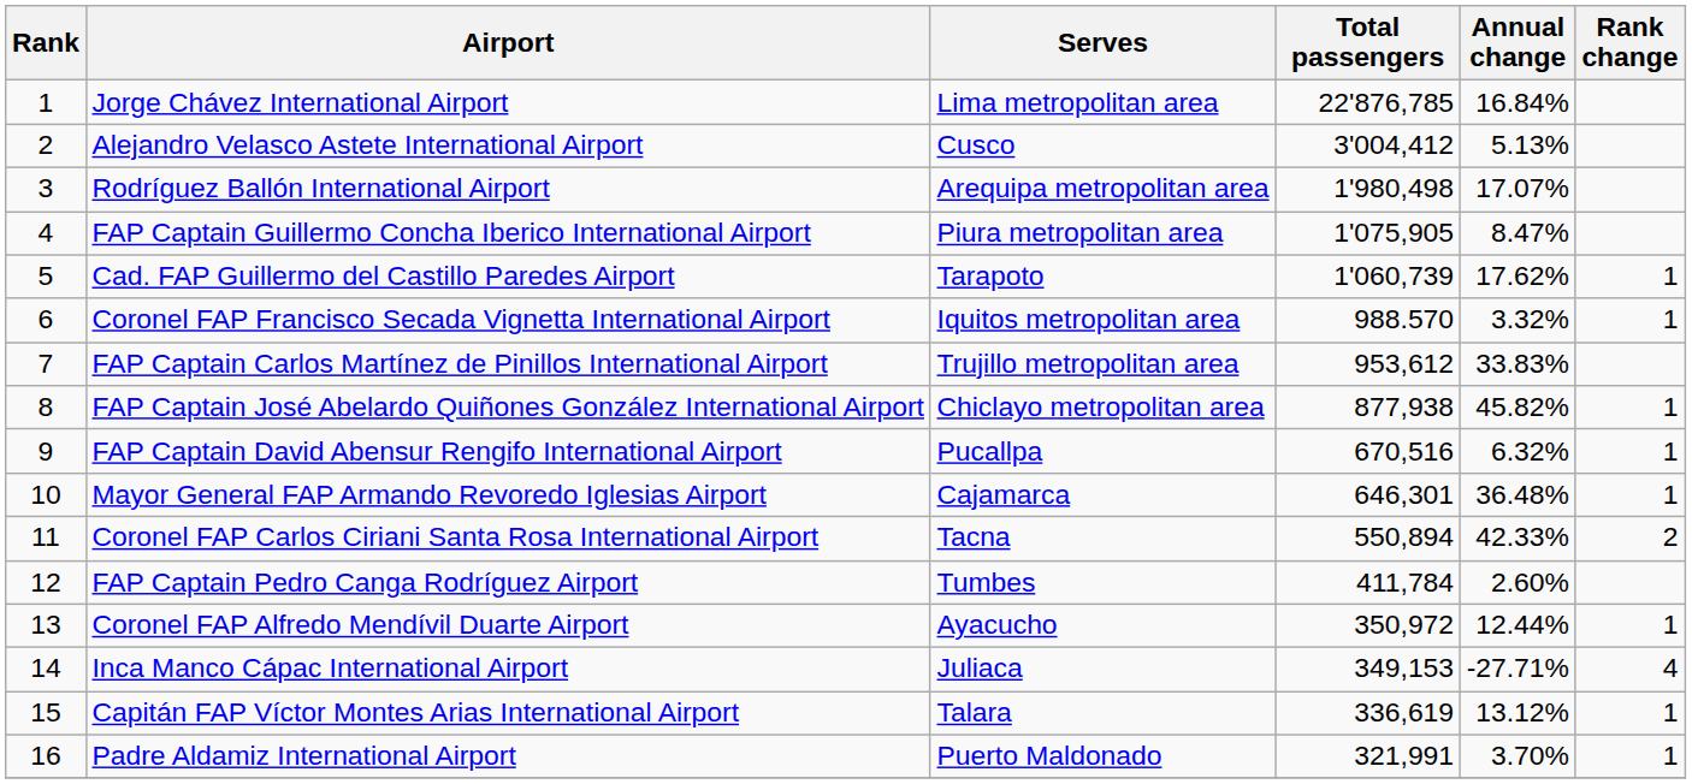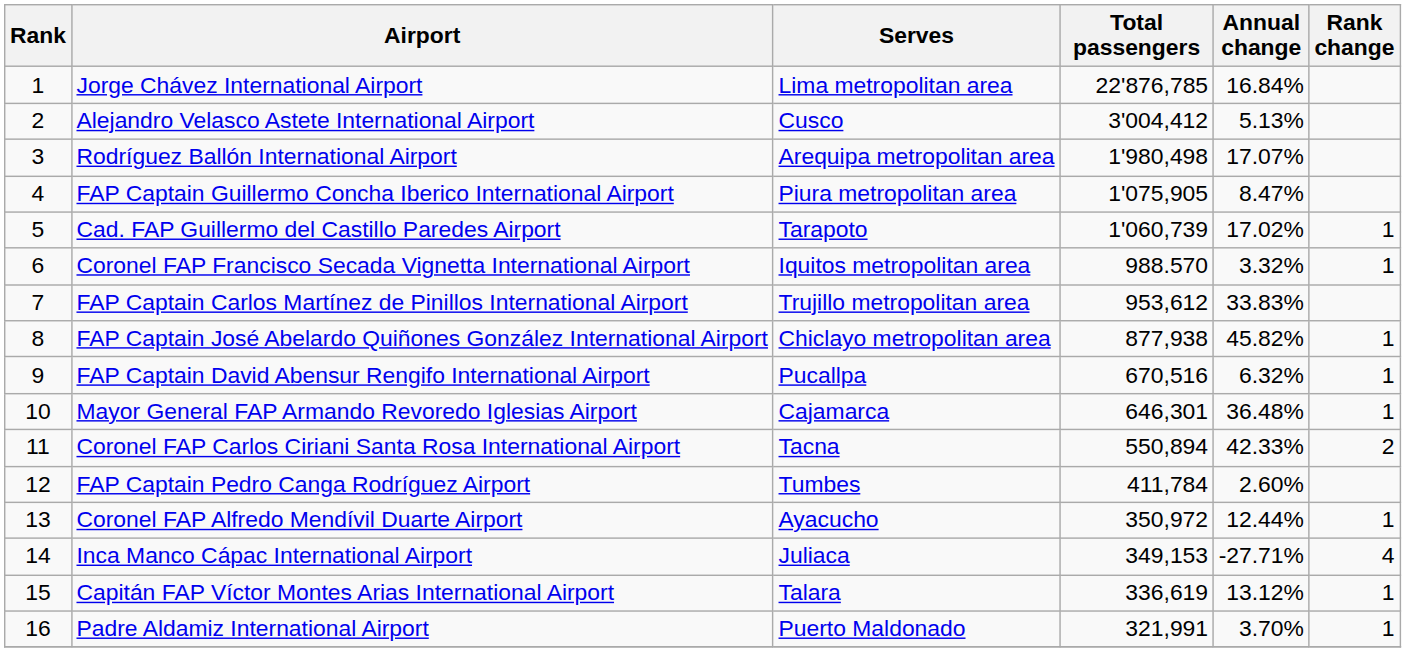 <table class="wikitable sortable">
 <tr>
 <th>Rank</th>
 <th>Airport</th>
 <th>Serves</th>
 <th style="width:100px">Total<br>passengers</th>
 <th>Annual<br>change</th>
 <th>Rank<br>change</th>
 </tr>
 <tr>
 <td align="center">1</td>
 <td><a href='#'>Jorge Chávez International Airport</a></td>
 <td><a href='#'>Lima metropolitan area</a></td>
 <td align="right">22'876,785</td>
 <td align="right">16.84%</td>
 <td align="right"></td>
 </tr>
 <tr>
 <td align="center">2</td>
 <td><a href='#'>Alejandro Velasco Astete International Airport</a></td>
 <td><a href='#'>Cusco</a></td>
 <td align="right">3'004,412</td>
 <td align="right">5.13%</td>
 <td align="right"></td>
 </tr>
 <tr>
 <td align="center">3</td>
 <td><a href='#'>Rodríguez Ballón International Airport</a></td>
 <td><a href='#'>Arequipa metropolitan area</a></td>
 <td align="right">1'980,498</td>
 <td align="right">17.07%</td>
 <td align="right"></td>
 </tr>
 <tr>
 <td align="center">4</td>
 <td><a href='#'>FAP Captain Guillermo Concha Iberico International Airport</a></td>
 <td><a href='#'>Piura metropolitan area</a></td>
 <td align="right">1'075,905</td>
 <td align="right">8.47%</td>
 <td align="right"></td>
 </tr>
 <tr>
 <td align="center">5</td>
 <td><a href='#'>Cad. FAP Guillermo del Castillo Paredes Airport</a></td>
 <td><a href='#'>Tarapoto</a></td>
 <td align="right">1'060,739</td>
-<td align="right">17.62%</td>
+<td align="right">17.02%</td>
 <td align="right">1</td>
 </tr>
 <tr>
 <td align="center">6</td>
 <td><a href='#'>Coronel FAP Francisco Secada Vignetta International Airport</a></td>
 <td><a href='#'>Iquitos metropolitan area</a></td>
 <td align="right">988.570</td>
 <td align="right">3.32%</td>
 <td align="right">1</td>
 </tr>
 <tr>
 <td align="center">7</td>
 <td><a href='#'>FAP Captain Carlos Martínez de Pinillos International Airport</a></td>
 <td><a href='#'>Trujillo metropolitan area</a></td>
 <td align="right">953,612</td>
 <td align="right">33.83%</td>
 <td align="right"></td>
 </tr>
 <tr>
 <td align="center">8</td>
 <td><a href='#'>FAP Captain José Abelardo Quiñones González International Airport</a></td>
 <td><a href='#'>Chiclayo metropolitan area</a></td>
 <td align="right">877,938</td>
 <td align="right">45.82%</td>
 <td align="right">1</td>
 </tr>
 <tr>
 <td align="center">9</td>
 <td><a href='#'>FAP Captain David Abensur Rengifo International Airport</a></td>
 <td><a href='#'>Pucallpa</a></td>
 <td align="right">670,516</td>
 <td align="right">6.32%</td>
 <td align="right">1</td>
 </tr>
 <tr>
 <td align="center">10</td>
 <td><a href='#'>Mayor General FAP Armando Revoredo Iglesias Airport</a></td>
 <td><a href='#'>Cajamarca</a></td>
 <td align="right">646,301</td>
 <td align="right">36.48%</td>
 <td align="right">1</td>
 </tr>
 <tr>
 <td align="center">11</td>
 <td><a href='#'>Coronel FAP Carlos Ciriani Santa Rosa International Airport</a></td>
 <td><a href='#'>Tacna</a></td>
 <td align="right">550,894</td>
 <td align="right">42.33%</td>
 <td align="right">2</td>
 </tr>
 <tr>
 <td align="center">12</td>
 <td><a href='#'>FAP Captain Pedro Canga Rodríguez Airport</a></td>
 <td><a href='#'>Tumbes</a></td>
 <td align="right">411,784</td>
 <td align="right">2.60%</td>
 <td align="right"></td>
 </tr>
 <tr>
 <td align="center">13</td>
 <td><a href='#'>Coronel FAP Alfredo Mendívil Duarte Airport</a></td>
 <td><a href='#'>Ayacucho</a></td>
 <td align="right">350,972</td>
 <td align="right">12.44%</td>
 <td align="right">1</td>
 </tr>
 <tr>
 <td align="center">14</td>
 <td><a href='#'>Inca Manco Cápac International Airport</a></td>
 <td><a href='#'>Juliaca</a></td>
 <td align="right">349,153</td>
 <td align="right">-27.71%</td>
 <td align="right">4</td>
 </tr>
 <tr>
 <td align="center">15</td>
 <td><a href='#'>Capitán FAP Víctor Montes Arias International Airport</a></td>
 <td><a href='#'>Talara</a></td>
 <td align="right">336,619</td>
 <td align="right">13.12%</td>
 <td align="right">1</td>
 </tr>
 <tr>
 <td align="center">16</td>
 <td><a href='#'>Padre Aldamiz International Airport</a></td>
 <td><a href='#'>Puerto Maldonado</a></td>
 <td align="right">321,991</td>
 <td align="right">3.70%</td>
 <td align="right">1</td>
 </tr>
 <tr>
 </tr>
 </table>
